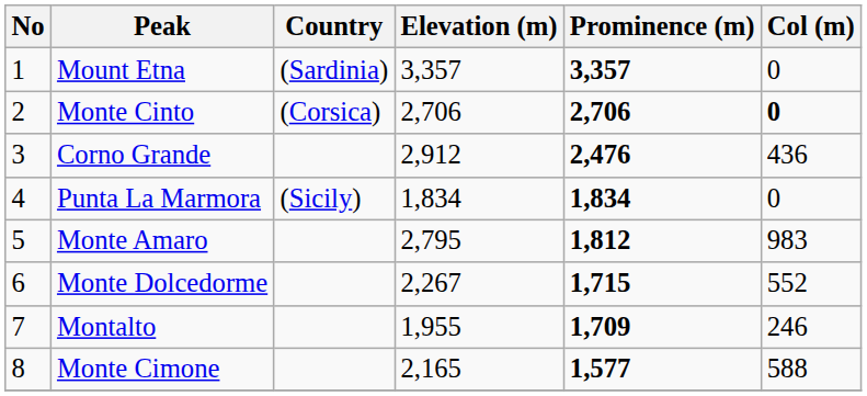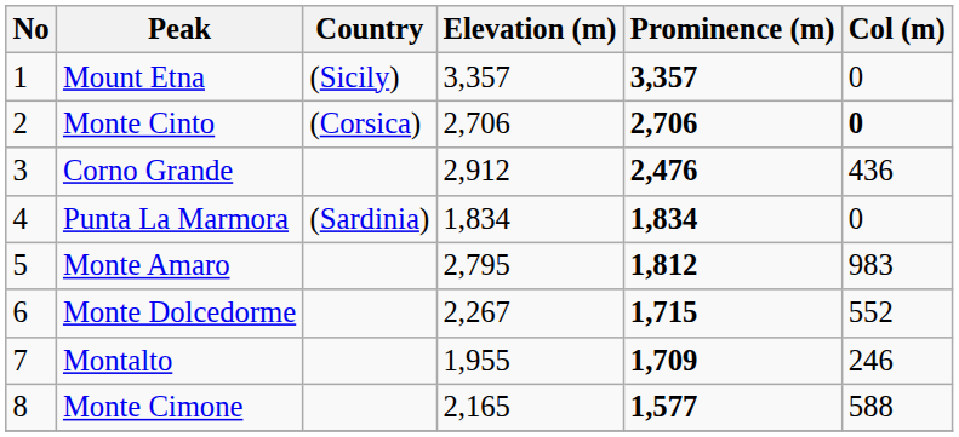 <table class="wikitable sortable">
 <tr>
 <th>No</th>
 <th>Peak</th>
 <th>Country</th>
 <th>Elevation (m)</th>
 <th>Prominence (m)</th>
 <th>Col (m)</th>
 </tr>
 <tr>
 <td>1</td>
 <td><a href='#'>Mount Etna</a></td>
-<td> (<a href='#'>Sardinia</a>)</td>
+<td> (<a href='#'>Sicily</a>)</td>
 <td>3,357</td>
 <td><strong>3,357</strong></td>
 <td>0</td>
 </tr>
 <tr>
 <td>2</td>
 <td><a href='#'>Monte Cinto</a></td>
 <td> (<a href='#'>Corsica</a>)</td>
 <td>2,706</td>
 <td><strong>2,706</strong></td>
 <td><strong>0</strong></td>
 </tr>
 <tr>
 <td>3</td>
 <td><a href='#'>Corno Grande</a></td>
 <td></td>
 <td>2,912</td>
 <td><strong>2,476</strong></td>
 <td>436</td>
 </tr>
 <tr>
 <td>4</td>
 <td><a href='#'>Punta La Marmora</a></td>
-<td> (<a href='#'>Sicily</a>)</td>
+<td> (<a href='#'>Sardinia</a>)</td>
 <td>1,834</td>
 <td><strong>1,834</strong></td>
 <td>0</td>
 </tr>
 <tr>
 <td>5</td>
 <td><a href='#'>Monte Amaro</a></td>
 <td></td>
 <td>2,795</td>
 <td><strong>1,812</strong></td>
 <td>983</td>
 </tr>
 <tr>
 <td>6</td>
 <td><a href='#'>Monte Dolcedorme</a></td>
 <td></td>
 <td>2,267</td>
 <td><strong>1,715</strong></td>
 <td>552</td>
 </tr>
 <tr>
 <td>7</td>
 <td><a href='#'>Montalto</a></td>
 <td></td>
 <td>1,955</td>
 <td><strong>1,709</strong></td>
 <td>246</td>
 </tr>
 <tr>
 <td>8</td>
 <td><a href='#'>Monte Cimone</a></td>
 <td></td>
 <td>2,165</td>
 <td><strong>1,577</strong></td>
 <td>588</td>
 </tr>
 <tr>
 </tr>
 </table>
